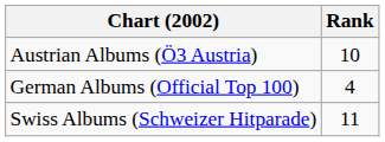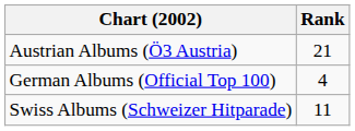 <table class="wikitable sortable">
 <tr>
 <th>Chart (2002)</th>
 <th>Rank</th>
 </tr>
 <tr>
 <td>Austrian Albums (<a href='#'>Ö3 Austria</a>)</td>
-<td style="text-align:center;">10</td>
+<td style="text-align:center;">21</td>
 </tr>
 <tr>
 <td>German Albums (<a href='#'>Official Top 100</a>)</td>
 <td style="text-align:center;">4</td>
 </tr>
 <tr>
 <td>Swiss Albums (<a href='#'>Schweizer Hitparade</a>)</td>
 <td style="text-align:center;">11</td>
 </tr>
 </table>
